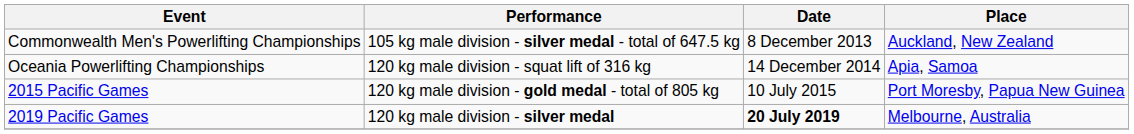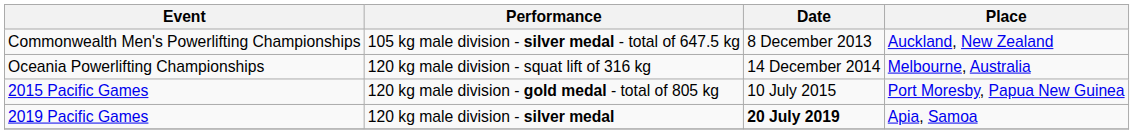 <table class="wikitable">
 <tr>
 <th>Event</th>
 <th>Performance</th>
 <th>Date</th>
 <th>Place</th>
 </tr>
 <tr>
 <td>Commonwealth Men's Powerlifting Championships</td>
 <td>105 kg male division - <strong>silver medal</strong> - total of 647.5 kg</td>
 <td>8 December 2013</td>
 <td><a href='#'>Auckland</a>, <a href='#'>New Zealand</a></td>
 </tr>
 <tr>
 <td>Oceania Powerlifting Championships</td>
 <td>120 kg male division - squat lift of 316 kg</td>
 <td>14 December 2014</td>
-<td><a href='#'>Apia</a>, <a href='#'>Samoa</a></td>
+<td><a href='#'>Melbourne</a>, <a href='#'>Australia</a></td>
 </tr>
 <tr>
 <td><a href='#'>2015 Pacific Games</a></td>
 <td>120 kg male division - <strong>gold medal</strong>  - total of 805 kg</td>
 <td>10 July 2015</td>
 <td><a href='#'>Port Moresby</a>, <a href='#'>Papua New Guinea</a></td>
 </tr>
 <tr>
 <td><a href='#'>2019 Pacific Games</a></td>
 <td>120 kg male division - <strong>silver medal</strong></td>
 <td><strong>20 July 2019</strong></td>
-<td><a href='#'>Melbourne</a>, <a href='#'>Australia</a></td>
+<td><a href='#'>Apia</a>, <a href='#'>Samoa</a></td>
 </tr>
 <tr>
 </tr>
 </table>
